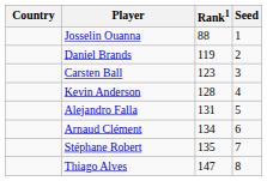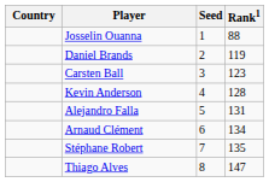 <table class="sortable wikitable">
 <tr>
 <th width="70">Country</th>
 <th width="175">Player</th>
+<th>Seed</th>
 <th>Rank<sup>1</sup></th>
-<th>Seed</th>
 </tr>
 <tr>
 <td></td>
 <td><a href='#'>Josselin Ouanna</a></td>
+<td>1</td>
 <td>88</td>
-<td>1</td>
 </tr>
 <tr>
 <td></td>
 <td><a href='#'>Daniel Brands</a></td>
+<td>2</td>
 <td>119</td>
-<td>2</td>
 </tr>
 <tr>
 <td></td>
 <td><a href='#'>Carsten Ball</a></td>
+<td>3</td>
 <td>123</td>
-<td>3</td>
 </tr>
 <tr>
 <td></td>
 <td><a href='#'>Kevin Anderson</a></td>
+<td>4</td>
 <td>128</td>
-<td>4</td>
 </tr>
 <tr>
 <td></td>
 <td><a href='#'>Alejandro Falla</a></td>
+<td>5</td>
 <td>131</td>
-<td>5</td>
 </tr>
 <tr>
 <td></td>
 <td><a href='#'>Arnaud Clément</a></td>
+<td>6</td>
 <td>134</td>
-<td>6</td>
 </tr>
 <tr>
 <td></td>
 <td><a href='#'>Stéphane Robert</a></td>
+<td>7</td>
 <td>135</td>
-<td>7</td>
 </tr>
 <tr>
 <td></td>
 <td><a href='#'>Thiago Alves</a></td>
+<td>8</td>
 <td>147</td>
-<td>8</td>
 </tr>
 </table>
